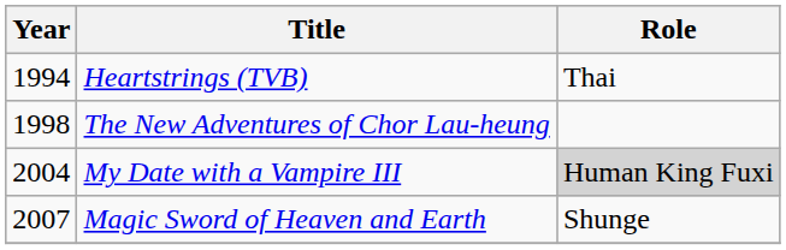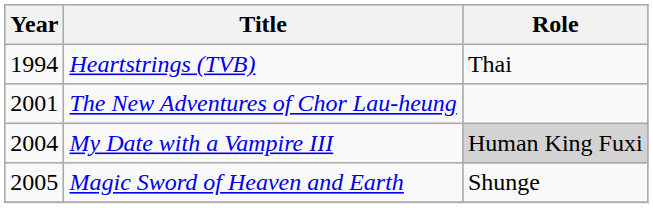 <table class="wikitable" style="font-size: 95%;">
 <tr>
 <th>Year</th>
 <th>Title</th>
 <th>Role</th>
 </tr>
 <tr>
 <td>1994</td>
 <td><em><a href='#'>Heartstrings (TVB)</a></em></td>
 <td>Thai</td>
 </tr>
 <tr>
-<td>1998</td>
+<td>2001</td>
 <td><em><a href='#'>The New Adventures of Chor Lau-heung</a></em></td>
 <td></td>
 </tr>
 <tr>
 <td>2004</td>
 <td><em><a href='#'>My Date with a Vampire III</a></em></td>
 <td style="background: lightgrey;">Human King Fuxi</td>
 </tr>
 <tr>
-<td>2007</td>
+<td>2005</td>
 <td><em><a href='#'>Magic Sword of Heaven and Earth</a></em></td>
 <td>Shunge</td>
 </tr>
 <tr>
 </tr>
 </table>
